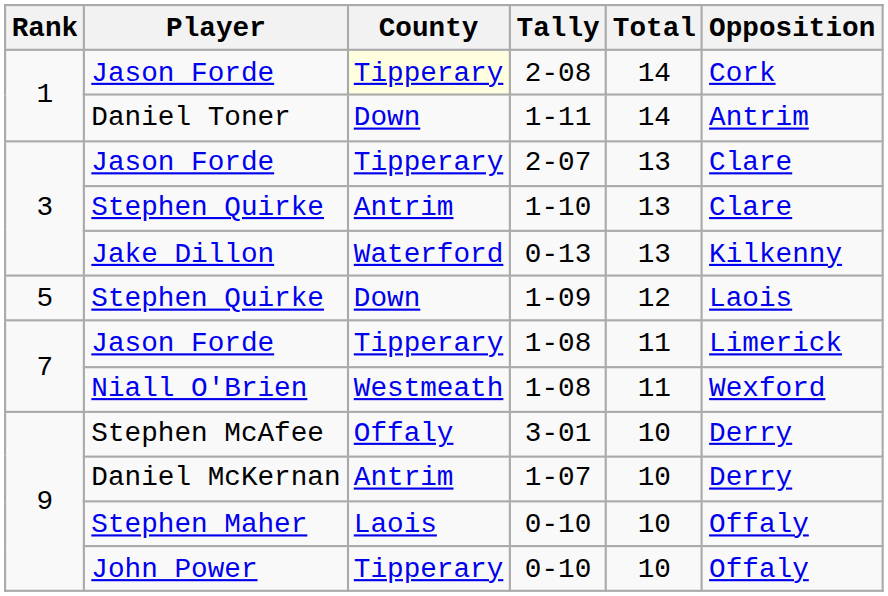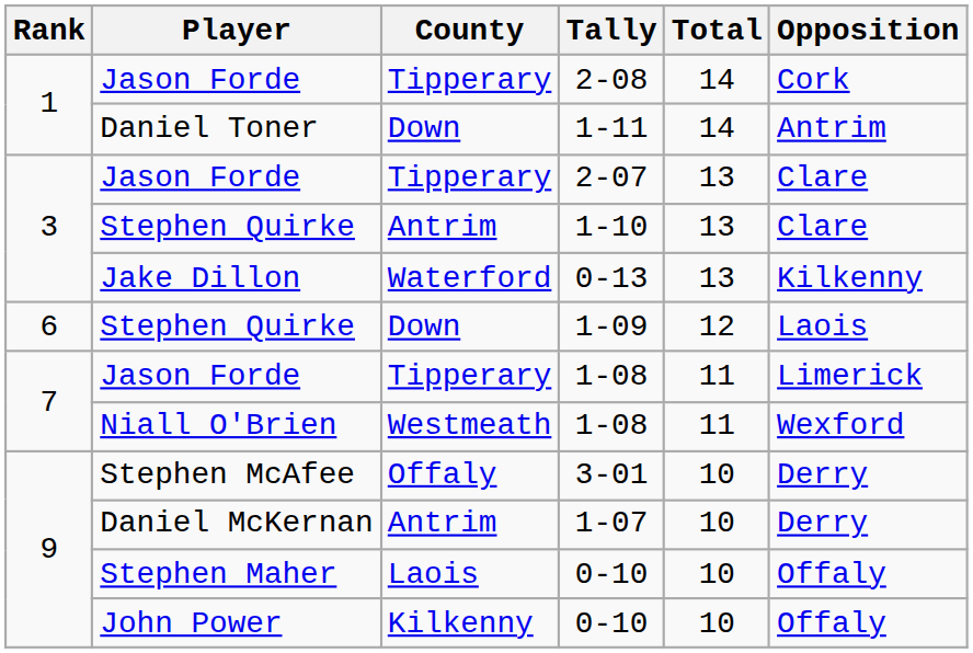 <table class="wikitable">
 <tr>
 <th>Rank</th>
 <th>Player</th>
 <th>County</th>
 <th>Tally</th>
 <th>Total</th>
 <th>Opposition</th>
 </tr>
 <tr>
 <td rowspan="2" style="text-align:center;">1</td>
 <td><a href='#'>Jason Forde</a></td>
-<td style="background: lightyellow;"><a href='#'>Tipperary</a></td>
+<td><a href='#'>Tipperary</a></td>
 <td align=center>2-08</td>
 <td align=center>14</td>
 <td><a href='#'>Cork</a></td>
 </tr>
 <tr>
 <td>Daniel Toner</td>
 <td><a href='#'>Down</a></td>
 <td align=center>1-11</td>
 <td align=center>14</td>
 <td><a href='#'>Antrim</a></td>
 </tr>
 <tr>
 <td rowspan="3" style="text-align:center;">3</td>
 <td><a href='#'>Jason Forde</a></td>
 <td><a href='#'>Tipperary</a></td>
 <td align=center>2-07</td>
 <td align=center>13</td>
 <td><a href='#'>Clare</a></td>
 </tr>
 <tr>
 <td><a href='#'>Stephen Quirke</a></td>
 <td><a href='#'>Antrim</a></td>
 <td align=center>1-10</td>
 <td align=center>13</td>
 <td><a href='#'>Clare</a></td>
 </tr>
 <tr>
 <td><a href='#'>Jake Dillon</a></td>
 <td><a href='#'>Waterford</a></td>
 <td align=center>0-13</td>
 <td align=center>13</td>
 <td><a href='#'>Kilkenny</a></td>
 </tr>
 <tr>
-<td rowspan="1" style="text-align:center;">5</td>
+<td rowspan="1" style="text-align:center;">6</td>
 <td><a href='#'>Stephen Quirke</a></td>
 <td><a href='#'>Down</a></td>
 <td align=center>1-09</td>
 <td align=center>12</td>
 <td><a href='#'>Laois</a></td>
 </tr>
 <tr>
 <td rowspan="2" style="text-align:center;">7</td>
 <td><a href='#'>Jason Forde</a></td>
 <td><a href='#'>Tipperary</a></td>
 <td align=center>1-08</td>
 <td align=center>11</td>
 <td><a href='#'>Limerick</a></td>
 </tr>
 <tr>
 <td><a href='#'>Niall O'Brien</a></td>
 <td><a href='#'>Westmeath</a></td>
 <td align=center>1-08</td>
 <td align=center>11</td>
 <td><a href='#'>Wexford</a></td>
 </tr>
 <tr>
 <td rowspan="4" style="text-align:center;">9</td>
 <td>Stephen McAfee</td>
 <td><a href='#'>Offaly</a></td>
 <td align=center>3-01</td>
 <td align=center>10</td>
 <td><a href='#'>Derry</a></td>
 </tr>
 <tr>
 <td>Daniel McKernan</td>
 <td><a href='#'>Antrim</a></td>
 <td align=center>1-07</td>
 <td align=center>10</td>
 <td><a href='#'>Derry</a></td>
 </tr>
 <tr>
 <td><a href='#'>Stephen Maher</a></td>
 <td><a href='#'>Laois</a></td>
 <td align=center>0-10</td>
 <td align=center>10</td>
 <td><a href='#'>Offaly</a></td>
 </tr>
 <tr>
 <td><a href='#'>John Power</a></td>
-<td><a href='#'>Tipperary</a></td>
+<td><a href='#'>Kilkenny</a></td>
 <td align=center>0-10</td>
 <td align=center>10</td>
 <td><a href='#'>Offaly</a></td>
 </tr>
 </table>
